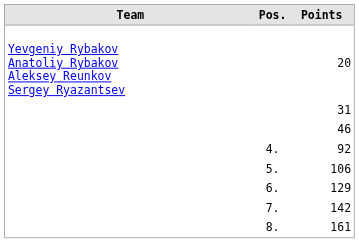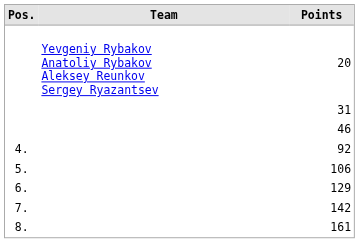 <table cellspacing="0" cellpadding="3" style="border:1px solid #AAAAAA;font-size:90%">
 <tr bgcolor="#E4E4E4">
+<th style="border-bottom:1px solid #AAAAAA" width=10>Pos.</th>
 <th style="border-bottom:1px solid #AAAAAA" width=250>Team</th>
-<th style="border-bottom:1px solid #AAAAAA" width=10>Pos.</th>
 <th style="border-bottom:1px solid #AAAAAA" width=60>Points</th>
 </tr>
 <tr align="center">
+<td align="center" valign="top"></td>
 <td align="left"> <br> <a href='#'>Yevgeniy Rybakov</a> <br> <a href='#'>Anatoliy Rybakov</a> <br> <a href='#'>Aleksey Reunkov</a> <br> <a href='#'>Sergey Ryazantsev</a> <br></td>
-<td align="center" valign="top"></td>
 <td align="right">20</td>
 </tr>
 <tr align="center">
+<td align="center" valign="top"></td>
 <td align="left"></td>
-<td align="center" valign="top"></td>
 <td align="right">31</td>
 </tr>
 <tr align="center">
+<td align="center" valign="top"></td>
 <td align="left"></td>
-<td align="center" valign="top"></td>
 <td align="right">46</td>
 </tr>
 <tr align="center">
+<td align="center" valign="top">4.</td>
 <td align="left"></td>
-<td align="center" valign="top">4.</td>
 <td align="right">92</td>
 </tr>
 <tr align="center">
+<td align="center" valign="top">5.</td>
 <td align="left"></td>
-<td align="center" valign="top">5.</td>
 <td align="right">106</td>
 </tr>
 <tr align="center">
+<td align="center" valign="top">6.</td>
 <td align="left"></td>
-<td align="center" valign="top">6.</td>
 <td align="right">129</td>
 </tr>
 <tr align="center">
+<td align="center" valign="top">7.</td>
 <td align="left"></td>
-<td align="center" valign="top">7.</td>
 <td align="right">142</td>
 </tr>
 <tr align="center">
+<td align="center" valign="top">8.</td>
 <td align="left"></td>
-<td align="center" valign="top">8.</td>
 <td align="right">161</td>
 </tr>
 </table>
